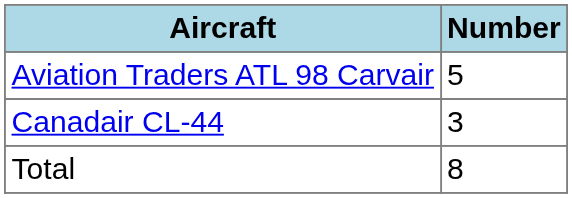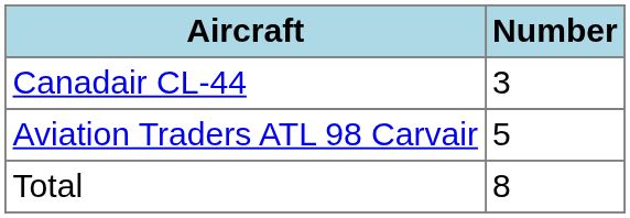 <table class="toccolours" border="1" cellpadding="3" style="border-collapse:collapse">
 <tr bgcolor=lightblue>
 <th>Aircraft</th>
 <th>Number</th>
 </tr>
 <tr>
-<td><a href='#'>Aviation Traders ATL 98 Carvair</a></td>
-<td>5</td>
+<td><a href='#'>Canadair CL-44</a></td>
+<td>3</td>
 </tr>
 <tr>
 </tr>
 <tr>
-<td><a href='#'>Canadair CL-44</a></td>
-<td>3</td>
+<td><a href='#'>Aviation Traders ATL 98 Carvair</a></td>
+<td>5</td>
 </tr>
 <tr>
 <td>Total</td>
 <td>8</td>
 </tr>
 </table>
